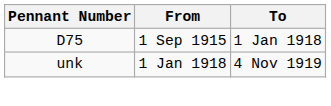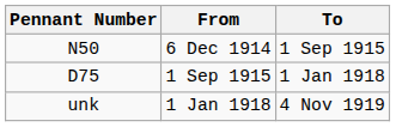 <table class="wikitable" style="text-align:center">
 <tr>
 <th>Pennant Number</th>
 <th>From</th>
 <th>To</th>
+</tr>
+<tr>
+<td>N50</td>
+<td>6 Dec 1914</td>
+<td>1 Sep 1915</td>
 </tr>
 <tr>
 <td>D75</td>
 <td>1 Sep 1915</td>
 <td>1 Jan 1918</td>
 </tr>
 <tr>
 <td>unk</td>
 <td>1 Jan 1918</td>
 <td>4 Nov 1919</td>
 </tr>
 </table>
